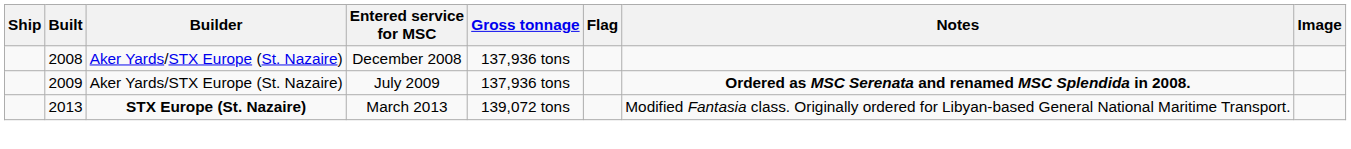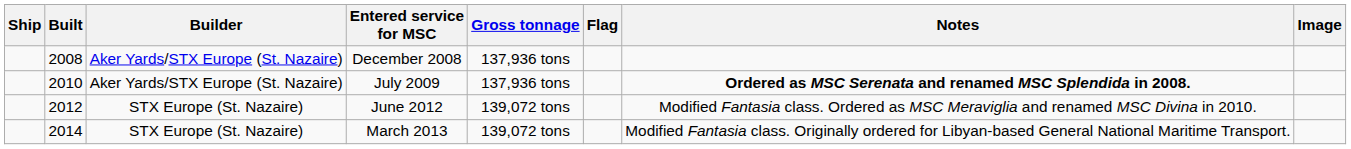 <table class="wikitable sortable">
 <tr>
 <th>Ship</th>
 <th>Built</th>
 <th>Builder</th>
 <th>Entered service <br>for MSC</th>
 <th><a href='#'>Gross tonnage</a></th>
 <th>Flag</th>
 <th>Notes</th>
 <th>Image</th>
 </tr>
 <tr>
 <td></td>
 <td style="text-align:Center;">2008</td>
 <td style="text-align:Center;"><a href='#'>Aker Yards</a>/<a href='#'>STX Europe</a> (<a href='#'>St. Nazaire</a>)</td>
 <td style="text-align:Center;">December 2008</td>
 <td style="text-align:Center;">137,936 tons</td>
 <td style="text-align:Center;"></td>
 <td style="text-align:Center;"></td>
 <td></td>
 </tr>
 <tr>
 <td></td>
-<td style="text-align:Center;">2009</td>
+<td style="text-align:Center;">2010</td>
 <td style="text-align:Center;">Aker Yards/STX Europe (St. Nazaire)</td>
 <td style="text-align:Center;">July 2009</td>
 <td style="text-align:Center;">137,936 tons</td>
 <td style="text-align:Center;"></td>
 <td style="text-align:Center;"><strong>Ordered as <em>MSC Serenata</em> and renamed <em>MSC Splendida </em>in 2008.</strong></td>
 <td></td>
 </tr>
 <tr>
 <td></td>
-<td align="Center">2013</td>
-<td style="text-align:Center;"><strong>STX Europe (St. Nazaire)</strong></td>
+<td style="text-align:Center;">2012</td>
+<td style="text-align:Center;">STX Europe (St. Nazaire)</td>
+<td style="text-align:Center;">June 2012</td>
+<td style="text-align:Center;">139,072 tons</td>
+<td style="text-align:Center;"></td>
+<td style="text-align:Center;">Modified <em>Fantasia</em> class. Ordered as <em>MSC Meraviglia</em> and renamed <em>MSC Divina</em> in 2010.</td>
+<td></td>
+</tr>
+<tr>
+<td></td>
+<td align="Center">2014</td>
+<td style="text-align:Center;">STX Europe (St. Nazaire)</td>
 <td style="text-align:Center;">March 2013</td>
 <td style="text-align:Center;">139,072 tons</td>
 <td style="text-align:Center;"></td>
 <td style="text-align:Center;">Modified <em>Fantasia</em> class. Originally ordered for Libyan-based General National Maritime Transport.</td>
 <td></td>
 </tr>
 </table>
